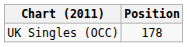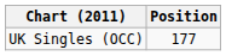 <table class="wikitable plainrowheaders">
 <tr>
 <th scope="col">Chart (2011)</th>
 <th scope="col">Position</th>
 </tr>
 <tr>
 <td>UK Singles (OCC)</td>
-<td align="center">178</td>
+<td align="center">177</td>
 </tr>
 </table>
